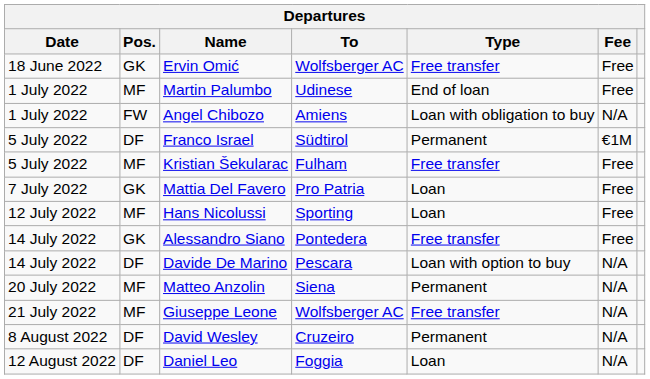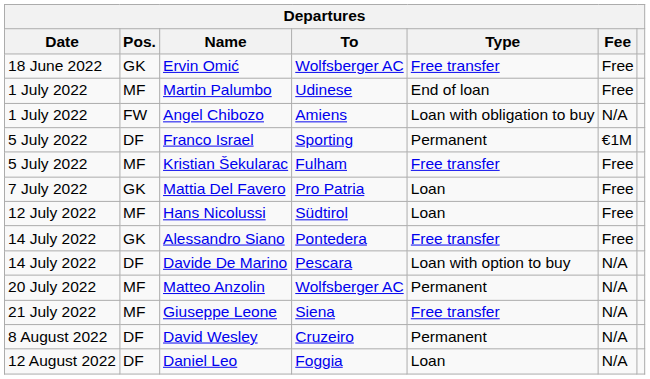 <table class="wikitable">
 <tr>
 <th colspan="7">Departures</th>
 </tr>
 <tr>
 <th>Date</th>
 <th>Pos.</th>
 <th>Name</th>
 <th>To</th>
 <th>Type</th>
 <th>Fee</th>
 <th></th>
 </tr>
 <tr>
 <td>18 June 2022</td>
 <td>GK</td>
 <td> <a href='#'>Ervin Omić</a></td>
 <td> <a href='#'>Wolfsberger AC</a></td>
 <td><a href='#'>Free transfer</a></td>
 <td>Free</td>
 <td></td>
 </tr>
 <tr>
 <td>1 July 2022</td>
 <td>MF</td>
 <td> <a href='#'>Martin Palumbo</a></td>
 <td><a href='#'>Udinese</a></td>
 <td>End of loan</td>
 <td>Free</td>
 <td></td>
 </tr>
 <tr>
 <td>1 July 2022</td>
 <td>FW</td>
 <td> <a href='#'>Angel Chibozo</a></td>
 <td> <a href='#'>Amiens</a></td>
 <td>Loan with obligation to buy</td>
 <td>N/A</td>
 <td></td>
 </tr>
 <tr>
 <td>5 July 2022</td>
 <td>DF</td>
 <td> <a href='#'>Franco Israel</a></td>
-<td><a href='#'>Südtirol</a></td>
+<td> <a href='#'>Sporting</a></td>
 <td>Permanent</td>
 <td>€1M</td>
 <td></td>
 </tr>
 <tr>
 <td>5 July 2022</td>
 <td>MF</td>
 <td> <a href='#'>Kristian Šekularac</a></td>
 <td> <a href='#'>Fulham</a></td>
 <td><a href='#'>Free transfer</a></td>
 <td>Free</td>
 <td></td>
 </tr>
 <tr>
 <td>7 July 2022</td>
 <td>GK</td>
 <td> <a href='#'>Mattia Del Favero</a></td>
 <td><a href='#'>Pro Patria</a></td>
 <td>Loan</td>
 <td>Free</td>
 <td></td>
 </tr>
 <tr>
 <td>12 July 2022</td>
 <td>MF</td>
 <td> <a href='#'>Hans Nicolussi</a></td>
-<td> <a href='#'>Sporting</a></td>
+<td><a href='#'>Südtirol</a></td>
 <td>Loan</td>
 <td>Free</td>
 <td></td>
 </tr>
 <tr>
 <td>14 July 2022</td>
 <td>GK</td>
 <td> <a href='#'>Alessandro Siano</a></td>
 <td><a href='#'>Pontedera</a></td>
 <td><a href='#'>Free transfer</a></td>
 <td>Free</td>
 <td></td>
 </tr>
 <tr>
 <td>14 July 2022</td>
 <td>DF</td>
 <td> <a href='#'>Davide De Marino</a></td>
 <td><a href='#'>Pescara</a></td>
 <td>Loan with option to buy</td>
 <td>N/A</td>
 <td></td>
 </tr>
 <tr>
 <td>20 July 2022</td>
 <td>MF</td>
 <td> <a href='#'>Matteo Anzolin</a></td>
-<td><a href='#'>Siena</a></td>
+<td> <a href='#'>Wolfsberger AC</a></td>
 <td>Permanent</td>
 <td>N/A</td>
 <td></td>
 </tr>
 <tr>
 <td>21 July 2022</td>
 <td>MF</td>
 <td> <a href='#'>Giuseppe Leone</a></td>
-<td> <a href='#'>Wolfsberger AC</a></td>
+<td><a href='#'>Siena</a></td>
 <td><a href='#'>Free transfer</a></td>
 <td>N/A</td>
 <td></td>
 </tr>
 <tr>
 <td>8 August 2022</td>
 <td>DF</td>
 <td> <a href='#'>David Wesley</a></td>
 <td> <a href='#'>Cruzeiro</a></td>
 <td>Permanent</td>
 <td>N/A</td>
 <td></td>
 </tr>
 <tr>
 <td>12 August 2022</td>
 <td>DF</td>
 <td> <a href='#'>Daniel Leo</a></td>
 <td><a href='#'>Foggia</a></td>
 <td>Loan</td>
 <td>N/A</td>
 <td></td>
 </tr>
 </table>
